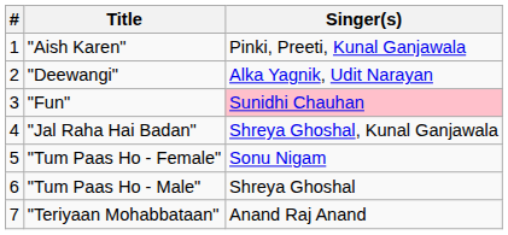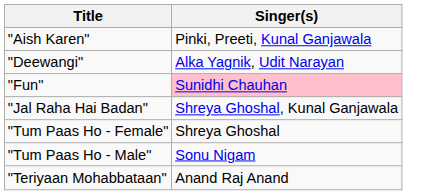 <table class="wikitable" style="font-size:95%;">
 <tr>
-<th>#</th>
 <th>Title</th>
 <th>Singer(s)</th>
 </tr>
 <tr>
-<td>1</td>
 <td>"Aish Karen"</td>
 <td>Pinki, Preeti, <a href='#'>Kunal Ganjawala</a></td>
 </tr>
 <tr>
-<td>2</td>
 <td>"Deewangi"</td>
 <td><a href='#'>Alka Yagnik</a>, <a href='#'>Udit Narayan</a></td>
 </tr>
 <tr>
-<td>3</td>
 <td>"Fun"</td>
 <td style="background: pink;"><a href='#'>Sunidhi Chauhan</a></td>
 </tr>
 <tr>
-<td>4</td>
 <td>"Jal Raha Hai Badan"</td>
 <td><a href='#'>Shreya Ghoshal</a>, Kunal Ganjawala</td>
 </tr>
 <tr>
-<td>5</td>
 <td>"Tum Paas Ho - Female"</td>
+<td>Shreya Ghoshal</td>
+</tr>
+<tr>
+<td>"Tum Paas Ho - Male"</td>
 <td><a href='#'>Sonu Nigam</a></td>
 </tr>
 <tr>
-<td>6</td>
-<td>"Tum Paas Ho - Male"</td>
-<td>Shreya Ghoshal</td>
-</tr>
-<tr>
-<td>7</td>
 <td>"Teriyaan Mohabbataan"</td>
 <td>Anand Raj Anand</td>
 </tr>
 </table>
